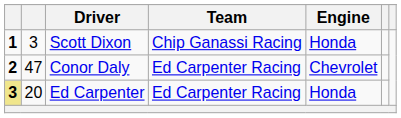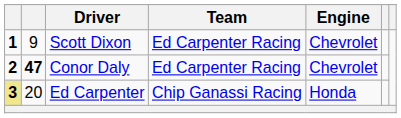 <table class="wikitable" style="font-size:95%;">
 <tr>
 </tr>
 <tr>
 <th></th>
 <th></th>
 <th>Driver</th>
 <th>Team</th>
 <th>Engine</th>
 <th></th>
 <th></th>
 </tr>
 <tr>
 <td style="text-align:center;"><strong>1</strong></td>
-<td style="text-align:center;">3</td>
+<td style="text-align:center;">9</td>
 <td> <a href='#'>Scott Dixon</a></td>
-<td><a href='#'>Chip Ganassi Racing</a></td>
-<td><a href='#'>Honda</a></td>
+<td><a href='#'>Ed Carpenter Racing</a></td>
+<td><a href='#'>Chevrolet</a></td>
 <td></td>
 </tr>
 <tr>
 <td style="text-align:center;"><strong>2</strong></td>
-<td style="text-align:center;">47</td>
+<td style="text-align:center;"><strong>47</strong></td>
 <td> <a href='#'>Conor Daly</a></td>
 <td><a href='#'>Ed Carpenter Racing</a></td>
 <td><a href='#'>Chevrolet</a></td>
 <td></td>
 </tr>
 <tr>
 <td style="background: khaki; text-align:center;"><strong>3</strong></td>
 <td style="text-align:center;">20</td>
 <td> <a href='#'>Ed Carpenter</a></td>
-<td><a href='#'>Ed Carpenter Racing</a></td>
+<td><a href='#'>Chip Ganassi Racing</a></td>
 <td><a href='#'>Honda</a></td>
 <td></td>
 </tr>
 <tr>
 <th colspan=7></th>
 </tr>
 </table>
